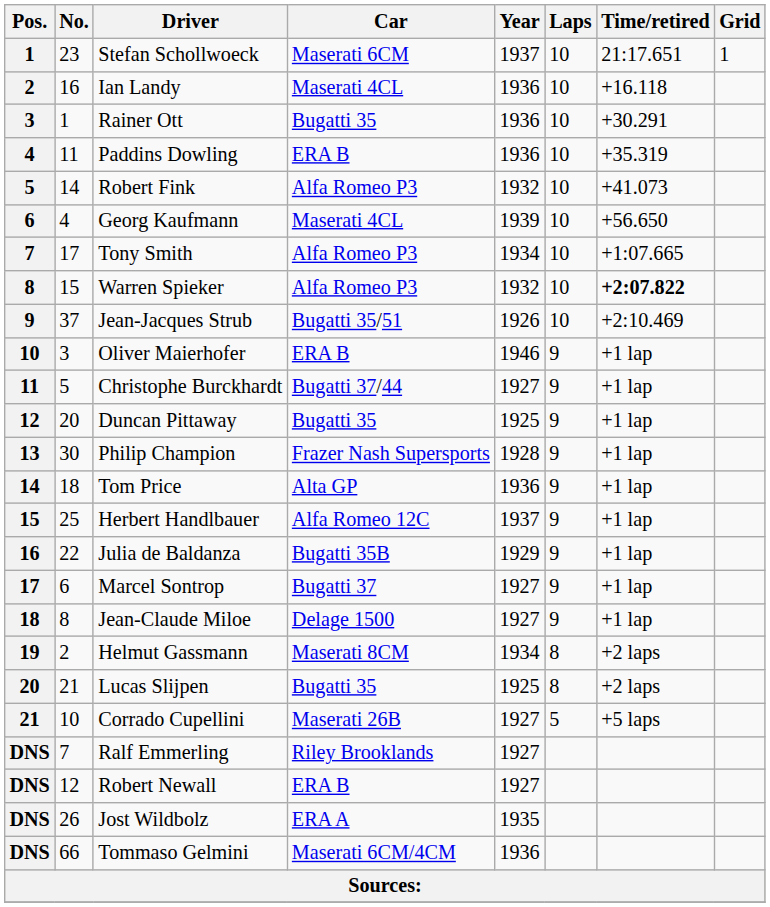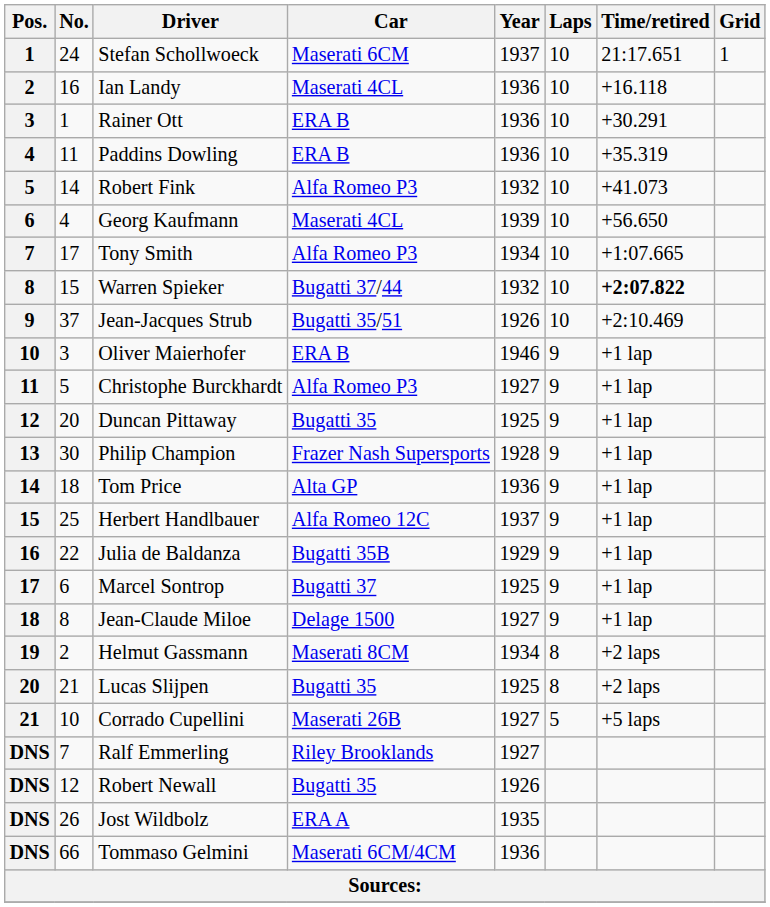 <table class="wikitable" style="font-size:90%">
 <tr>
 <th>Pos.</th>
 <th>No.</th>
 <th>Driver</th>
 <th>Car</th>
 <th>Year</th>
 <th>Laps</th>
 <th>Time/retired</th>
 <th>Grid</th>
 </tr>
 <tr>
 <th>1</th>
-<td>23</td>
+<td>24</td>
 <td> Stefan Schollwoeck</td>
 <td><a href='#'>Maserati 6CM</a></td>
 <td>1937</td>
 <td>10</td>
 <td>21:17.651</td>
 <td>1</td>
 </tr>
 <tr>
 <th>2</th>
 <td>16</td>
 <td> Ian Landy</td>
 <td><a href='#'>Maserati 4CL</a></td>
 <td>1936</td>
 <td>10</td>
 <td>+16.118</td>
 <td></td>
 </tr>
 <tr>
 <th>3</th>
 <td>1</td>
 <td> Rainer Ott</td>
-<td><a href='#'>Bugatti 35</a></td>
+<td><a href='#'>ERA B</a></td>
 <td>1936</td>
 <td>10</td>
 <td>+30.291</td>
 <td></td>
 </tr>
 <tr>
 <th>4</th>
 <td>11</td>
 <td> Paddins Dowling</td>
 <td><a href='#'>ERA B</a></td>
 <td>1936</td>
 <td>10</td>
 <td>+35.319</td>
 <td></td>
 </tr>
 <tr>
 <th>5</th>
 <td>14</td>
 <td> Robert Fink</td>
 <td><a href='#'>Alfa Romeo P3</a></td>
 <td>1932</td>
 <td>10</td>
 <td>+41.073</td>
 <td></td>
 </tr>
 <tr>
 <th>6</th>
 <td>4</td>
 <td> Georg Kaufmann</td>
 <td><a href='#'>Maserati 4CL</a></td>
 <td>1939</td>
 <td>10</td>
 <td>+56.650</td>
 <td></td>
 </tr>
 <tr>
 <th>7</th>
 <td>17</td>
 <td> Tony Smith</td>
 <td><a href='#'>Alfa Romeo P3</a></td>
 <td>1934</td>
 <td>10</td>
 <td>+1:07.665</td>
 <td></td>
 </tr>
 <tr>
 <th>8</th>
 <td>15</td>
 <td> Warren Spieker</td>
-<td><a href='#'>Alfa Romeo P3</a></td>
+<td><a href='#'>Bugatti 37</a>/<a href='#'>44</a></td>
 <td>1932</td>
 <td>10</td>
 <td><strong>+2:07.822</strong></td>
 <td></td>
 </tr>
 <tr>
 <th>9</th>
 <td>37</td>
 <td> Jean-Jacques Strub</td>
 <td><a href='#'>Bugatti 35</a>/<a href='#'>51</a></td>
 <td>1926</td>
 <td>10</td>
 <td>+2:10.469</td>
 <td></td>
 </tr>
 <tr>
 <th>10</th>
 <td>3</td>
 <td> Oliver Maierhofer</td>
 <td><a href='#'>ERA B</a></td>
 <td>1946</td>
 <td>9</td>
 <td>+1 lap</td>
 <td></td>
 </tr>
 <tr>
 <th>11</th>
 <td>5</td>
 <td> Christophe Burckhardt</td>
-<td><a href='#'>Bugatti 37</a>/<a href='#'>44</a></td>
+<td><a href='#'>Alfa Romeo P3</a></td>
 <td>1927</td>
 <td>9</td>
 <td>+1 lap</td>
 <td></td>
 </tr>
 <tr>
 <th>12</th>
 <td>20</td>
 <td> Duncan Pittaway</td>
 <td><a href='#'>Bugatti 35</a></td>
 <td>1925</td>
 <td>9</td>
 <td>+1 lap</td>
 <td></td>
 </tr>
 <tr>
 <th>13</th>
 <td>30</td>
 <td> Philip Champion</td>
 <td><a href='#'>Frazer Nash Supersports</a></td>
 <td>1928</td>
 <td>9</td>
 <td>+1 lap</td>
 <td></td>
 </tr>
 <tr>
 <th>14</th>
 <td>18</td>
 <td> Tom Price</td>
 <td><a href='#'>Alta GP</a></td>
 <td>1936</td>
 <td>9</td>
 <td>+1 lap</td>
 <td></td>
 </tr>
 <tr>
 <th>15</th>
 <td>25</td>
 <td> Herbert Handlbauer</td>
 <td><a href='#'>Alfa Romeo 12C</a></td>
 <td>1937</td>
 <td>9</td>
 <td>+1 lap</td>
 <td></td>
 </tr>
 <tr>
 <th>16</th>
 <td>22</td>
 <td> Julia de Baldanza</td>
 <td><a href='#'>Bugatti 35B</a></td>
 <td>1929</td>
 <td>9</td>
 <td>+1 lap</td>
 <td></td>
 </tr>
 <tr>
 <th>17</th>
 <td>6</td>
 <td> Marcel Sontrop</td>
 <td><a href='#'>Bugatti 37</a></td>
-<td>1927</td>
+<td>1925</td>
 <td>9</td>
 <td>+1 lap</td>
 <td></td>
 </tr>
 <tr>
 <th>18</th>
 <td>8</td>
 <td> Jean-Claude Miloe</td>
 <td><a href='#'>Delage 1500</a></td>
 <td>1927</td>
 <td>9</td>
 <td>+1 lap</td>
 <td></td>
 </tr>
 <tr>
 <th>19</th>
 <td>2</td>
 <td> Helmut Gassmann</td>
 <td><a href='#'>Maserati 8CM</a></td>
 <td>1934</td>
 <td>8</td>
 <td>+2 laps</td>
 <td></td>
 </tr>
 <tr>
 <th>20</th>
 <td>21</td>
 <td> Lucas Slijpen</td>
 <td><a href='#'>Bugatti 35</a></td>
 <td>1925</td>
 <td>8</td>
 <td>+2 laps</td>
 <td></td>
 </tr>
 <tr>
 <th>21</th>
 <td>10</td>
 <td> Corrado Cupellini</td>
 <td><a href='#'>Maserati 26B</a></td>
 <td>1927</td>
 <td>5</td>
 <td>+5 laps</td>
 <td></td>
 </tr>
 <tr>
 <th>DNS</th>
 <td>7</td>
 <td> Ralf Emmerling</td>
 <td><a href='#'>Riley Brooklands</a></td>
 <td>1927</td>
 <td></td>
 <td></td>
 <td></td>
 </tr>
 <tr>
 <th>DNS</th>
 <td>12</td>
 <td> Robert Newall</td>
-<td><a href='#'>ERA B</a></td>
-<td>1927</td>
+<td><a href='#'>Bugatti 35</a></td>
+<td>1926</td>
 <td></td>
 <td></td>
 <td></td>
 </tr>
 <tr>
 <th>DNS</th>
 <td>26</td>
 <td> Jost Wildbolz</td>
 <td><a href='#'>ERA A</a></td>
 <td>1935</td>
 <td></td>
 <td></td>
 <td></td>
 </tr>
 <tr>
 <th>DNS</th>
 <td>66</td>
 <td> Tommaso Gelmini</td>
 <td><a href='#'>Maserati 6CM/4CM</a></td>
 <td>1936</td>
 <td></td>
 <td></td>
 <td></td>
 </tr>
 <tr style="background-color:#E5E4E2" align="center">
 <th colspan=8>Sources:</th>
 </tr>
 <tr>
 </tr>
 </table>
